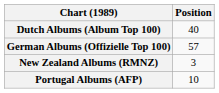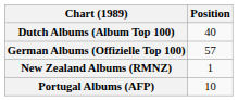 <table class="wikitable sortable plainrowheaders" style="text-align:center">
 <tr>
 <th scope="col">Chart (1989)</th>
 <th scope="col">Position</th>
 </tr>
 <tr>
 <th scope="row">Dutch Albums (Album Top 100)</th>
 <td>40</td>
 </tr>
 <tr>
 <th scope="row">German Albums (Offizielle Top 100)</th>
 <td>57</td>
 </tr>
 <tr>
 <th scope="row">New Zealand Albums (RMNZ)</th>
-<td>3</td>
+<td>1</td>
 </tr>
 <tr>
 <th scope="row">Portugal Albums (AFP)</th>
 <td>10</td>
 </tr>
 </table>
